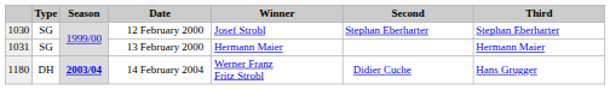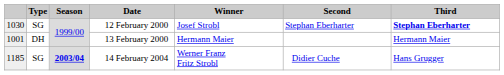 <table class="wikitable plainrowheaders" style="background:#fff; font-size:86%; line-height:15px; border:grey solid 1px; border-collapse:collapse;">
 <tr style="background:#ccc; text-align:center;">
 <th style="background-color: #ccc;" width="23"></th>
 <th style="background-color: #ccc;" width="25">Type</th>
 <th style="background-color: #ccc;" width="55">Season</th>
 <th style="background-color: #ccc;" width="125">Date</th>
 <th style="background:#ccc;" width="160">Winner</th>
 <th style="background:#ccc;" width="160">Second</th>
 <th style="background:#ccc;" width="160">Third</th>
 </tr>
 <tr>
 <td align=center bgcolor="#EFEFEF">1030</td>
 <td align=center>SG</td>
 <td bgcolor=gainsboro align=center rowspan=2><a href='#'>1999/00</a></td>
 <td align=right>12 February 2000  </td>
 <td> <a href='#'>Josef Strobl</a></td>
 <td> <a href='#'>Stephan Eberharter</a></td>
-<td> <a href='#'>Stephan Eberharter</a></td>
+<td><strong> <a href='#'>Stephan Eberharter</a></strong></td>
 </tr>
 <tr>
-<td align=center bgcolor="#EFEFEF">1031</td>
-<td align=center>SG</td>
+<td align=center bgcolor="#EFEFEF">1001</td>
+<td align=center>DH</td>
 <td align=right>13 February 2000  </td>
 <td> <a href='#'>Hermann Maier</a></td>
 <td></td>
 <td> <a href='#'>Hermann Maier</a></td>
 </tr>
 <tr>
-<td align=center bgcolor="#EFEFEF">1180</td>
-<td align=center>DH</td>
+<td align=center bgcolor="#EFEFEF">1185</td>
+<td align=center>SG</td>
 <td bgcolor=gainsboro align=center><strong><a href='#'>2003/04</a></strong></td>
 <td align=right>14 February 2004  </td>
 <td> <a href='#'>Werner Franz</a><br> <a href='#'>Fritz Strobl</a></td>
 <td>   <a href='#'>Didier Cuche</a></td>
 <td> <a href='#'>Hans Grugger</a></td>
 </tr>
 </table>
